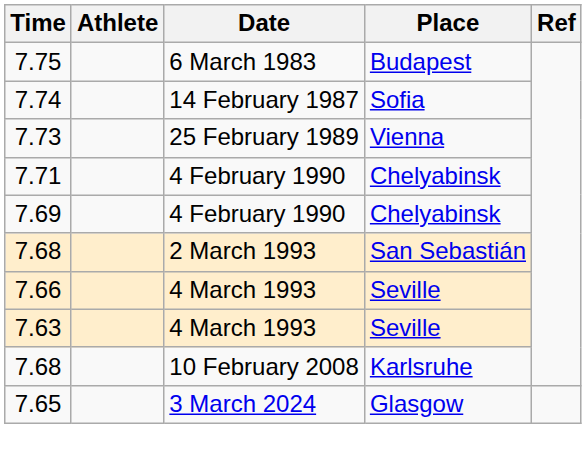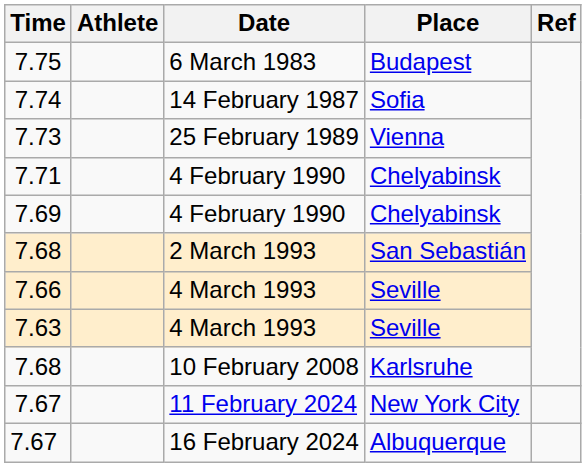 <table class="wikitable" style="text-align: left;">
 <tr>
 <th scope=col>Time</th>
 <th scope=col>Athlete</th>
 <th scope=col>Date</th>
 <th scope=col>Place</th>
 <th scope=col>Ref</th>
 </tr>
 <tr>
 <td align=center>7.75</td>
 <td></td>
 <td>6 March 1983</td>
 <td><a href='#'>Budapest</a></td>
 </tr>
 <tr>
 <td align=center>7.74</td>
 <td></td>
 <td>14 February 1987</td>
 <td><a href='#'>Sofia</a></td>
 </tr>
 <tr>
 <td align=center>7.73</td>
 <td></td>
 <td>25 February 1989</td>
 <td><a href='#'>Vienna</a></td>
 </tr>
 <tr>
 <td align=center>7.71</td>
 <td></td>
 <td>4 February 1990</td>
 <td><a href='#'>Chelyabinsk</a></td>
 </tr>
 <tr>
 <td align=center>7.69</td>
 <td></td>
 <td>4 February 1990</td>
 <td><a href='#'>Chelyabinsk</a></td>
 </tr>
 <tr style="background: #fec">
 <td align=center>7.68</td>
 <td></td>
 <td>2 March 1993</td>
 <td><a href='#'>San Sebastián</a></td>
 </tr>
 <tr style="background: #fec">
 <td align=center>7.66</td>
 <td></td>
 <td>4 March 1993</td>
 <td><a href='#'>Seville</a></td>
 </tr>
 <tr style="background: #fec">
 <td align=center>7.63</td>
 <td></td>
 <td>4 March 1993</td>
 <td><a href='#'>Seville</a></td>
 </tr>
 <tr>
 <td align=center>7.68</td>
 <td></td>
 <td>10 February 2008</td>
 <td><a href='#'>Karlsruhe</a></td>
 </tr>
 <tr>
-<td align=center>7.65</td>
+<td align=center>7.67</td>
 <td></td>
-<td><a href='#'>3 March 2024</a></td>
-<td><a href='#'>Glasgow</a></td>
-<td style="text-align:center"></td>
+<td><a href='#'>11 February 2024</a></td>
+<td><a href='#'>New York City</a></td>
+<td></td>
+</tr>
+<tr>
+<td>7.67 </td>
+<td></td>
+<td>16 February 2024</td>
+<td><a href='#'>Albuquerque</a></td>
+<td></td>
 </tr>
 </table>
